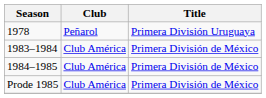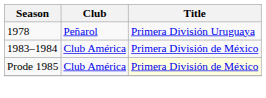 <table class="wikitable">
 <tr>
 <th>Season</th>
 <th>Club</th>
 <th>Title</th>
 </tr>
 <tr>
 <td>1978</td>
 <td> <a href='#'>Peñarol</a></td>
 <td><a href='#'>Primera División Uruguaya</a></td>
 </tr>
 <tr>
 <td>1983–1984</td>
 <td> <a href='#'>Club América</a></td>
 <td><a href='#'>Primera División de México</a></td>
 </tr>
 <tr>
-<td>1984–1985</td>
-<td> <a href='#'>Club América</a></td>
-<td><a href='#'>Primera División de México</a></td>
-</tr>
-<tr>
 <td>Prode 1985</td>
 <td> <a href='#'>Club América</a></td>
-<td><a href='#'>Primera División de México</a></td>
+<td style="background: lightyellow;"><a href='#'>Primera División de México</a></td>
 </tr>
 <tr>
 </tr>
 </table>
